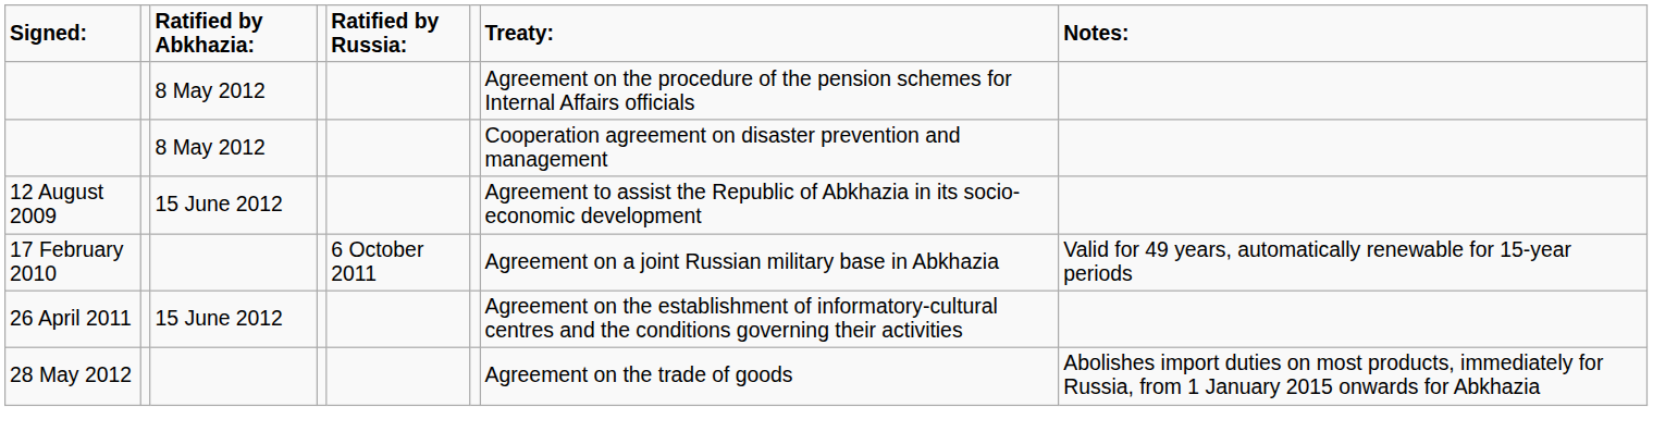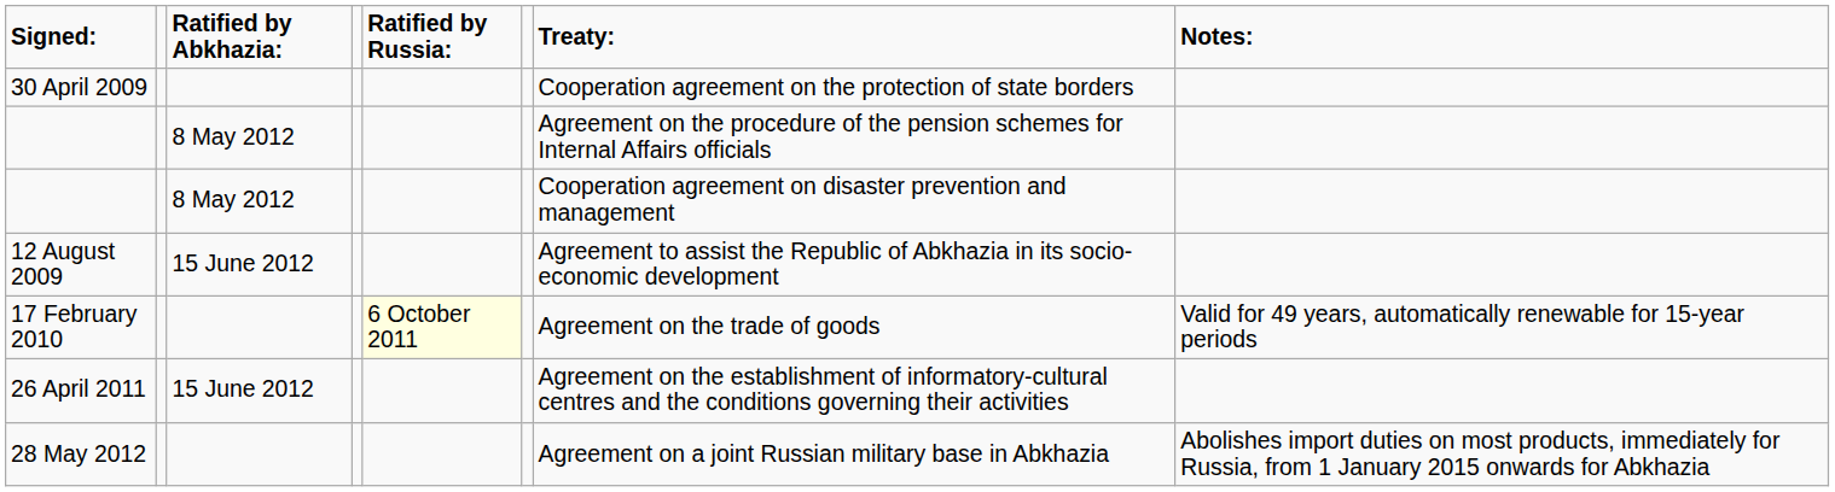 <table class="wikitable" style="text-align:left;">
 <tr style="font-weight:bold">
 <td>Signed:</td>
 <td></td>
 <td>Ratified by Abkhazia:</td>
 <td></td>
 <td>Ratified by Russia:</td>
 <td></td>
 <td>Treaty:</td>
 <td>Notes:</td>
+</tr>
+<tr>
+<td>30 April 2009</td>
+<td></td>
+<td></td>
+<td></td>
+<td></td>
+<td></td>
+<td>Cooperation agreement on the protection of state borders</td>
+<td></td>
 </tr>
 <tr>
 <td></td>
 <td></td>
 <td>8 May 2012</td>
 <td></td>
 <td></td>
 <td></td>
 <td>Agreement on the procedure of the pension schemes for Internal Affairs officials</td>
 <td></td>
 </tr>
 <tr>
 <td></td>
 <td></td>
 <td>8 May 2012</td>
 <td></td>
 <td></td>
 <td></td>
 <td>Cooperation agreement on disaster prevention and management</td>
 <td></td>
 </tr>
 <tr>
 <td>12 August 2009</td>
 <td></td>
 <td>15 June 2012</td>
 <td></td>
 <td></td>
 <td></td>
 <td>Agreement to assist the Republic of Abkhazia in its socio-economic development</td>
 <td></td>
 </tr>
 <tr>
 <td>17 February 2010</td>
 <td></td>
 <td></td>
 <td></td>
-<td>6 October 2011</td>
+<td style="background: lightyellow;">6 October 2011</td>
 <td></td>
-<td>Agreement on a joint Russian military base in Abkhazia</td>
+<td>Agreement on the trade of goods</td>
 <td>Valid for 49 years, automatically renewable for 15-year periods</td>
 </tr>
 <tr>
 <td>26 April 2011</td>
 <td></td>
 <td>15 June 2012</td>
 <td></td>
 <td></td>
 <td></td>
 <td>Agreement on the establishment of informatory-cultural centres and the conditions governing their activities</td>
 <td></td>
 </tr>
 <tr>
 <td>28 May 2012</td>
 <td></td>
 <td></td>
 <td></td>
 <td></td>
 <td></td>
-<td>Agreement on the trade of goods</td>
+<td>Agreement on a joint Russian military base in Abkhazia</td>
 <td>Abolishes import duties on most products, immediately for Russia, from 1 January 2015 onwards for Abkhazia</td>
 </tr>
 </table>
